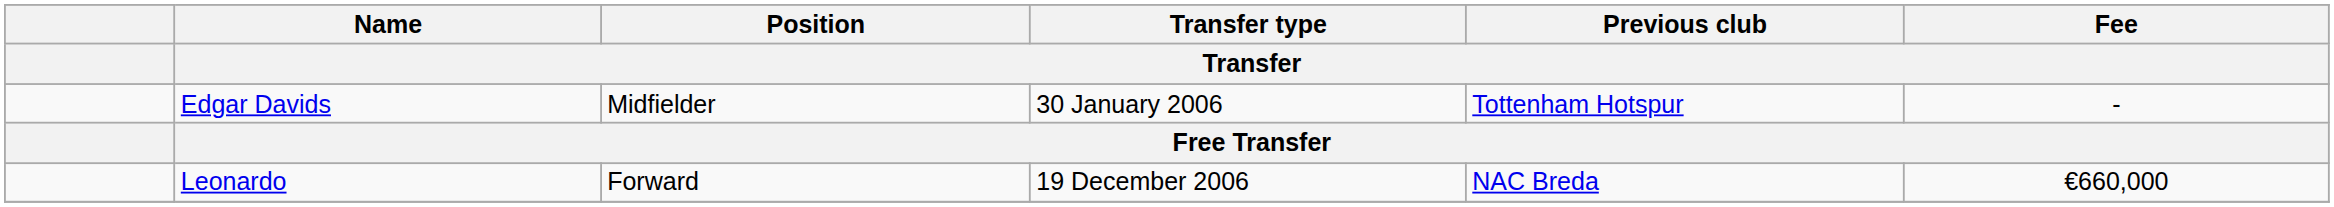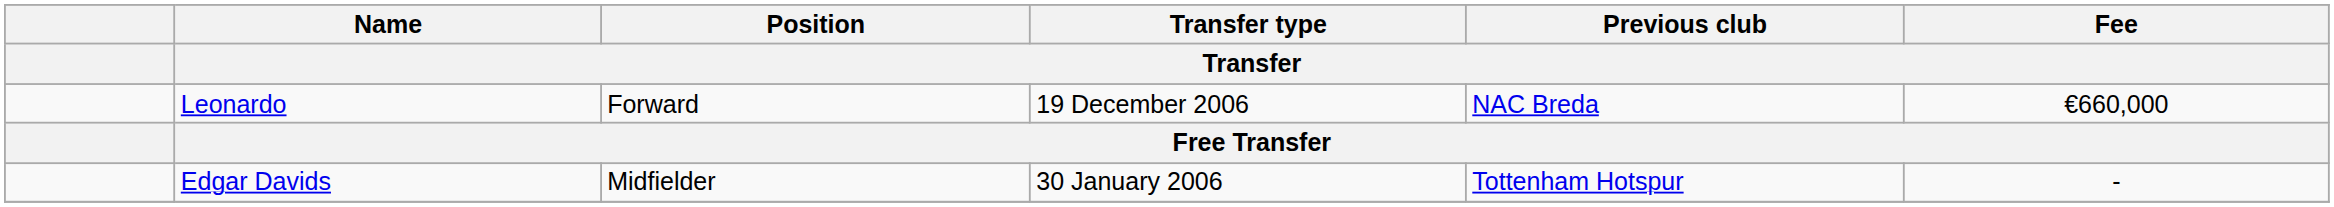 <table class="wikitable" style="width:100%; font-size:85%;">
 <tr>
 <th width="2%"></th>
 <th width="5%">Name</th>
 <th width="5%">Position</th>
 <th width="5%">Transfer type</th>
 <th width="5%">Previous club</th>
 <th width="5%">Fee</th>
 </tr>
 <tr>
 <th></th>
 <th colspan="5" align="center">Transfer</th>
 </tr>
 <tr>
 <td align=center></td>
+<td align=left> <a href='#'>Leonardo</a></td>
+<td align=left>Forward</td>
+<td align=left>19 December 2006</td>
+<td align=left> <a href='#'>NAC Breda</a></td>
+<td align=center>€660,000</td>
+</tr>
+<tr>
+<th></th>
+<th colspan="5" align="center">Free Transfer</th>
+</tr>
+<tr>
+<td align=center></td>
 <td align=left> <a href='#'>Edgar Davids</a></td>
 <td align=left>Midfielder</td>
 <td align=left>30 January 2006</td>
 <td align=left> <a href='#'>Tottenham Hotspur</a></td>
 <td align=center>-</td>
 </tr>
 <tr>
-<th></th>
-<th colspan="5" align="center">Free Transfer</th>
-</tr>
-<tr>
-<td align=center></td>
-<td align=left> <a href='#'>Leonardo</a></td>
-<td align=left>Forward</td>
-<td align=left>19 December 2006</td>
-<td align=left> <a href='#'>NAC Breda</a></td>
-<td align=center>€660,000</td>
-</tr>
-<tr>
 </tr>
 </table>
